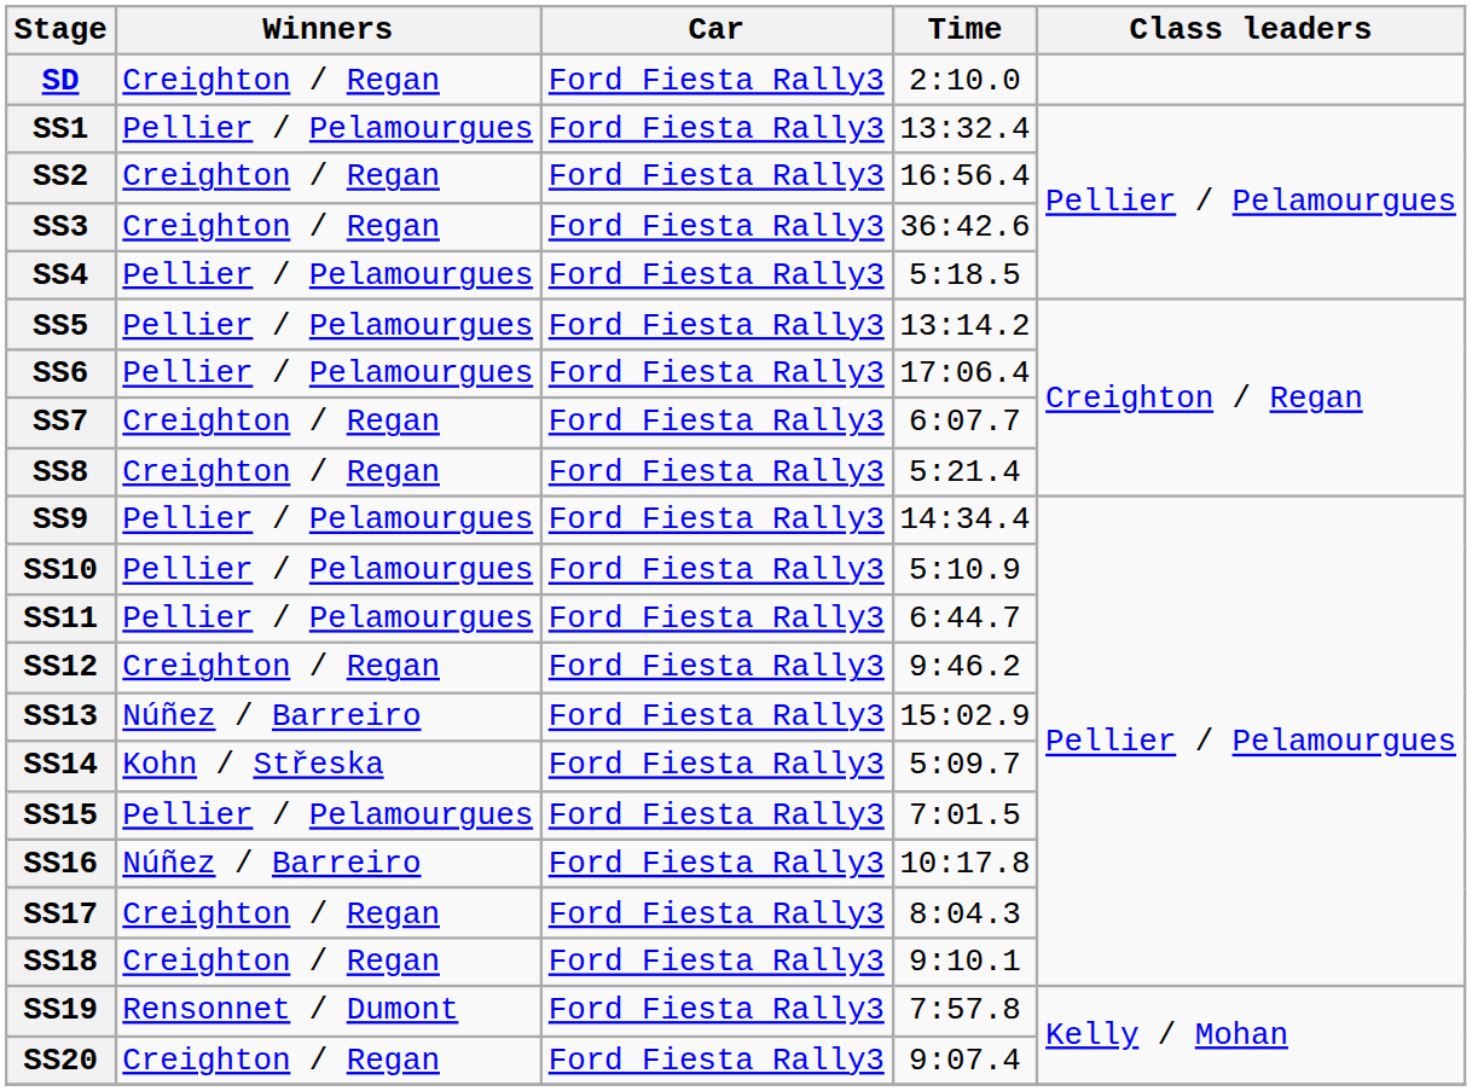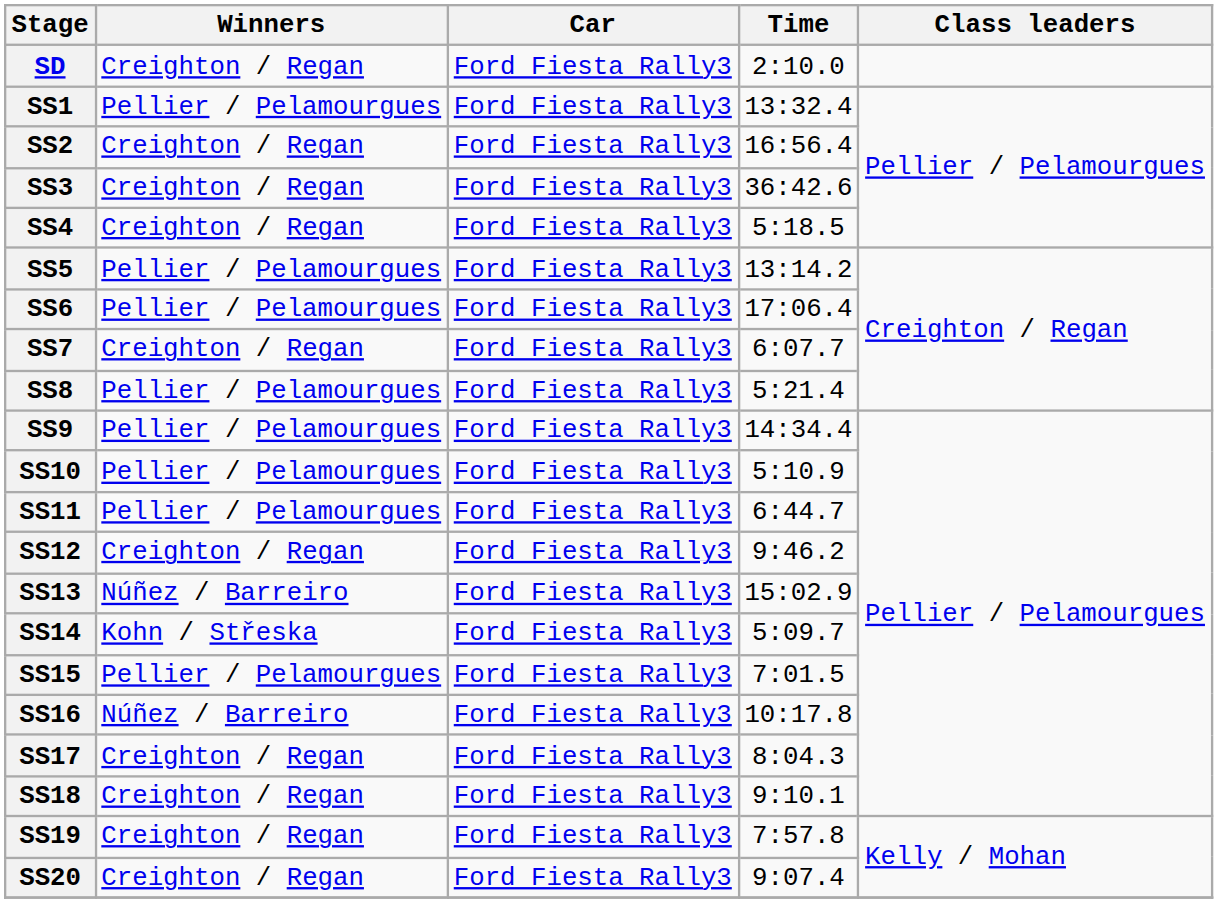 <table class="wikitable" style="font-size:85%">
 <tr>
 <th>Stage</th>
 <th>Winners</th>
 <th>Car</th>
 <th>Time</th>
 <th>Class leaders</th>
 </tr>
 <tr>
 <th><a href='#'>SD</a></th>
 <td><a href='#'>Creighton</a> / <a href='#'>Regan</a></td>
 <td><a href='#'>Ford Fiesta Rally3</a></td>
 <td align="center">2:10.0</td>
 <td></td>
 </tr>
 <tr>
 <th>SS1</th>
 <td><a href='#'>Pellier</a> / <a href='#'>Pelamourgues</a></td>
 <td><a href='#'>Ford Fiesta Rally3</a></td>
 <td align="center">13:32.4</td>
 <td rowspan="4"><a href='#'>Pellier</a> / <a href='#'>Pelamourgues</a></td>
 </tr>
 <tr>
 <th>SS2</th>
 <td><a href='#'>Creighton</a> / <a href='#'>Regan</a></td>
 <td><a href='#'>Ford Fiesta Rally3</a></td>
 <td align="center">16:56.4</td>
 </tr>
 <tr>
 <th>SS3</th>
 <td><a href='#'>Creighton</a> / <a href='#'>Regan</a></td>
 <td><a href='#'>Ford Fiesta Rally3</a></td>
 <td align="center">36:42.6</td>
 </tr>
 <tr>
 <th>SS4</th>
-<td><a href='#'>Pellier</a> / <a href='#'>Pelamourgues</a></td>
+<td><a href='#'>Creighton</a> / <a href='#'>Regan</a></td>
 <td><a href='#'>Ford Fiesta Rally3</a></td>
 <td align="center">5:18.5</td>
 </tr>
 <tr>
 <th>SS5</th>
 <td><a href='#'>Pellier</a> / <a href='#'>Pelamourgues</a></td>
 <td><a href='#'>Ford Fiesta Rally3</a></td>
 <td align="center">13:14.2</td>
 <td rowspan="4"><a href='#'>Creighton</a> / <a href='#'>Regan</a></td>
 </tr>
 <tr>
 <th>SS6</th>
 <td><a href='#'>Pellier</a> / <a href='#'>Pelamourgues</a></td>
 <td><a href='#'>Ford Fiesta Rally3</a></td>
 <td align="center">17:06.4</td>
 </tr>
 <tr>
 <th>SS7</th>
 <td><a href='#'>Creighton</a> / <a href='#'>Regan</a></td>
 <td><a href='#'>Ford Fiesta Rally3</a></td>
 <td align="center">6:07.7</td>
 </tr>
 <tr>
 <th>SS8</th>
-<td><a href='#'>Creighton</a> / <a href='#'>Regan</a></td>
+<td><a href='#'>Pellier</a> / <a href='#'>Pelamourgues</a></td>
 <td><a href='#'>Ford Fiesta Rally3</a></td>
 <td align="center">5:21.4</td>
 </tr>
 <tr>
 <th>SS9</th>
 <td><a href='#'>Pellier</a> / <a href='#'>Pelamourgues</a></td>
 <td><a href='#'>Ford Fiesta Rally3</a></td>
 <td align="center">14:34.4</td>
 <td rowspan="10"><a href='#'>Pellier</a> / <a href='#'>Pelamourgues</a></td>
 </tr>
 <tr>
 <th>SS10</th>
 <td><a href='#'>Pellier</a> / <a href='#'>Pelamourgues</a></td>
 <td><a href='#'>Ford Fiesta Rally3</a></td>
 <td align="center">5:10.9</td>
 </tr>
 <tr>
 <th>SS11</th>
 <td><a href='#'>Pellier</a> / <a href='#'>Pelamourgues</a></td>
 <td><a href='#'>Ford Fiesta Rally3</a></td>
 <td align="center">6:44.7</td>
 </tr>
 <tr>
 <th>SS12</th>
 <td><a href='#'>Creighton</a> / <a href='#'>Regan</a></td>
 <td><a href='#'>Ford Fiesta Rally3</a></td>
 <td align="center">9:46.2</td>
 </tr>
 <tr>
 <th>SS13</th>
 <td><a href='#'>Núñez</a> / <a href='#'>Barreiro</a></td>
 <td><a href='#'>Ford Fiesta Rally3</a></td>
 <td align="center">15:02.9</td>
 </tr>
 <tr>
 <th>SS14</th>
 <td><a href='#'>Kohn</a> / <a href='#'>Střeska</a></td>
 <td><a href='#'>Ford Fiesta Rally3</a></td>
 <td align="center">5:09.7</td>
 </tr>
 <tr>
 <th>SS15</th>
 <td><a href='#'>Pellier</a> / <a href='#'>Pelamourgues</a></td>
 <td><a href='#'>Ford Fiesta Rally3</a></td>
 <td align="center">7:01.5</td>
 </tr>
 <tr>
 <th>SS16</th>
 <td><a href='#'>Núñez</a> / <a href='#'>Barreiro</a></td>
 <td><a href='#'>Ford Fiesta Rally3</a></td>
 <td align="center">10:17.8</td>
 </tr>
 <tr>
 <th>SS17</th>
 <td><a href='#'>Creighton</a> / <a href='#'>Regan</a></td>
 <td><a href='#'>Ford Fiesta Rally3</a></td>
 <td align="center">8:04.3</td>
 </tr>
 <tr>
 <th>SS18</th>
 <td><a href='#'>Creighton</a> / <a href='#'>Regan</a></td>
 <td><a href='#'>Ford Fiesta Rally3</a></td>
 <td align="center">9:10.1</td>
 </tr>
 <tr>
 <th>SS19</th>
-<td><a href='#'>Rensonnet</a> / <a href='#'>Dumont</a></td>
+<td><a href='#'>Creighton</a> / <a href='#'>Regan</a></td>
 <td><a href='#'>Ford Fiesta Rally3</a></td>
 <td align="center">7:57.8</td>
 <td rowspan="2"><a href='#'>Kelly</a> / <a href='#'>Mohan</a></td>
 </tr>
 <tr>
 <th>SS20</th>
 <td><a href='#'>Creighton</a> / <a href='#'>Regan</a></td>
 <td><a href='#'>Ford Fiesta Rally3</a></td>
 <td align="center">9:07.4</td>
 </tr>
 <tr>
 </tr>
 </table>
